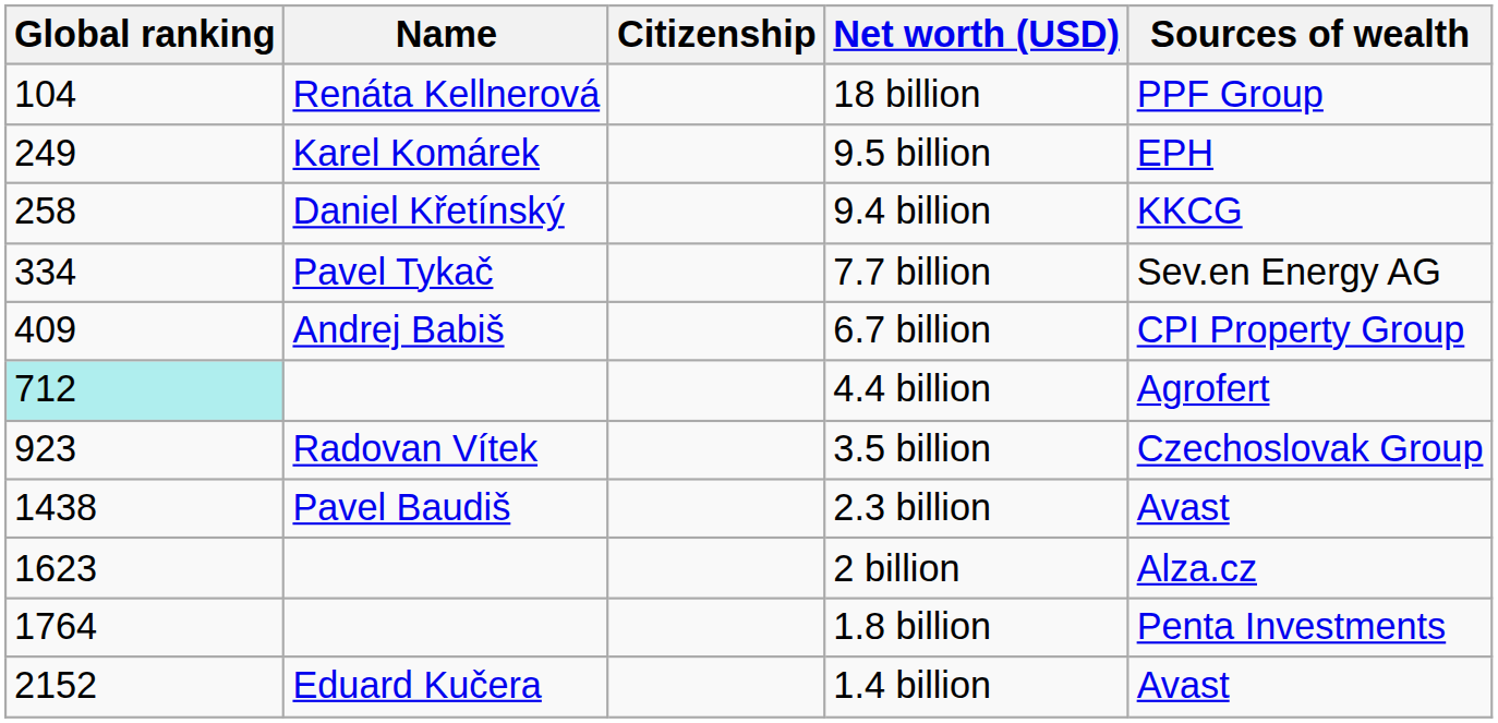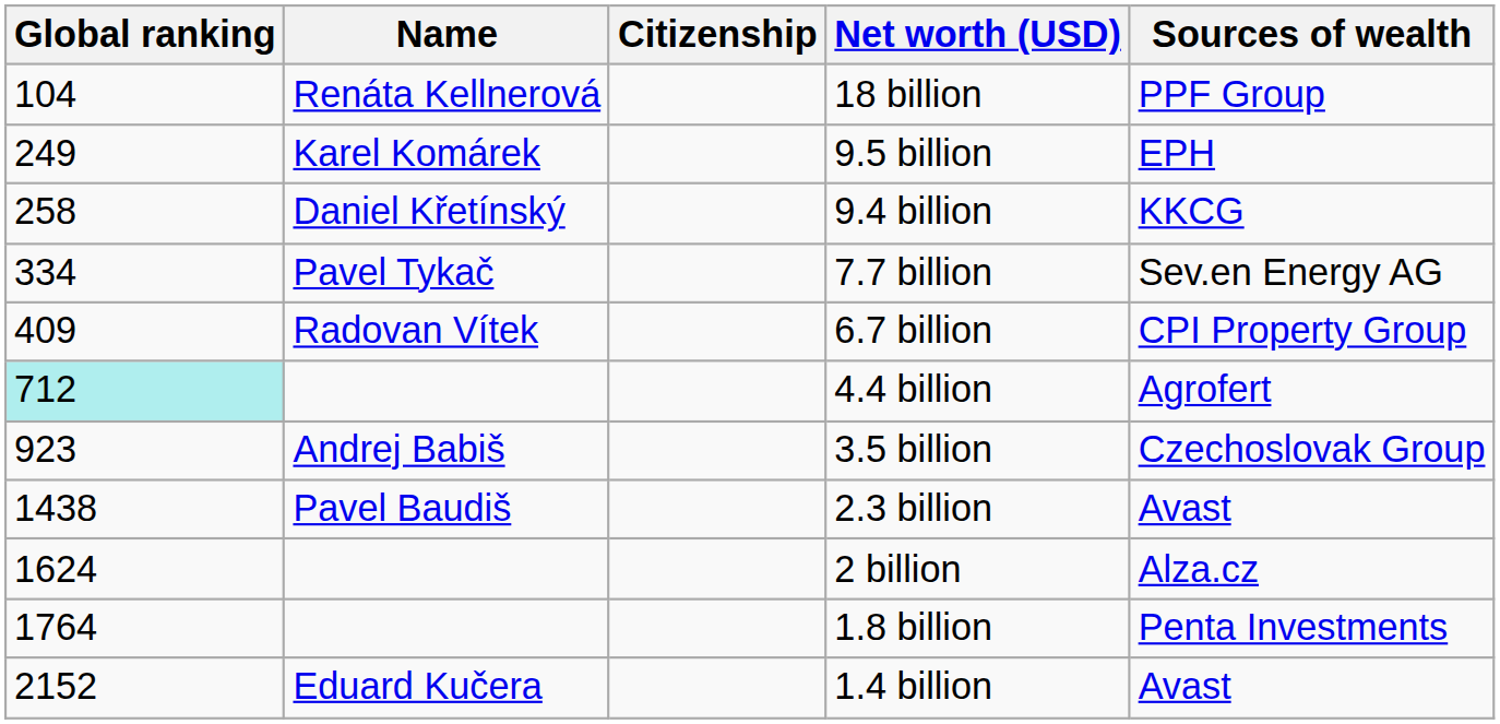 <table class="wikitable"f>
 <tr>
 <th>Global ranking</th>
 <th>Name</th>
 <th>Citizenship</th>
 <th><a href='#'>Net worth (USD)</a></th>
 <th>Sources of wealth</th>
 </tr>
 <tr>
 <td>104</td>
 <td><a href='#'>Renáta Kellnerová</a></td>
 <td></td>
 <td>18 billion</td>
 <td><a href='#'>PPF Group</a></td>
 </tr>
 <tr>
 <td>249</td>
 <td><a href='#'>Karel Komárek</a></td>
 <td></td>
 <td>9.5 billion</td>
 <td><a href='#'>EPH</a></td>
 </tr>
 <tr>
 <td>258</td>
 <td><a href='#'>Daniel Křetínský</a></td>
 <td></td>
 <td>9.4 billion</td>
 <td><a href='#'>KKCG</a></td>
 </tr>
 <tr>
 <td>334</td>
 <td><a href='#'>Pavel Tykač</a></td>
 <td></td>
 <td>7.7 billion</td>
 <td>Sev.en Energy AG</td>
 </tr>
 <tr>
 <td>409</td>
-<td><a href='#'>Andrej Babiš</a></td>
+<td><a href='#'>Radovan Vítek</a></td>
 <td></td>
 <td>6.7 billion</td>
 <td><a href='#'>CPI Property Group</a></td>
 </tr>
 <tr>
 <td style="background: paleturquoise;">712</td>
 <td></td>
 <td></td>
 <td>4.4 billion</td>
 <td><a href='#'>Agrofert</a></td>
 </tr>
 <tr>
 <td>923</td>
-<td><a href='#'>Radovan Vítek</a></td>
+<td><a href='#'>Andrej Babiš</a></td>
 <td></td>
 <td>3.5 billion</td>
 <td><a href='#'>Czechoslovak Group</a></td>
 </tr>
 <tr>
 <td>1438</td>
 <td><a href='#'>Pavel Baudiš</a></td>
 <td></td>
 <td>2.3 billion</td>
 <td><a href='#'>Avast</a></td>
 </tr>
 <tr>
-<td>1623</td>
+<td>1624</td>
 <td></td>
 <td></td>
 <td>2 billion</td>
 <td><a href='#'>Alza.cz</a></td>
 </tr>
 <tr>
 <td>1764</td>
 <td></td>
 <td></td>
 <td>1.8 billion</td>
 <td><a href='#'>Penta Investments</a></td>
 </tr>
 <tr>
 <td>2152</td>
 <td><a href='#'>Eduard Kučera</a></td>
 <td></td>
 <td>1.4 billion</td>
 <td><a href='#'>Avast</a></td>
 </tr>
 </table>
